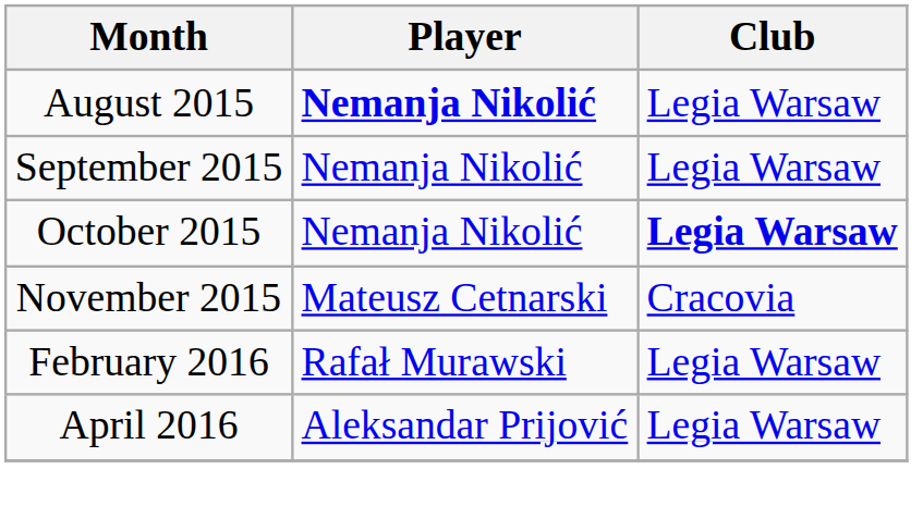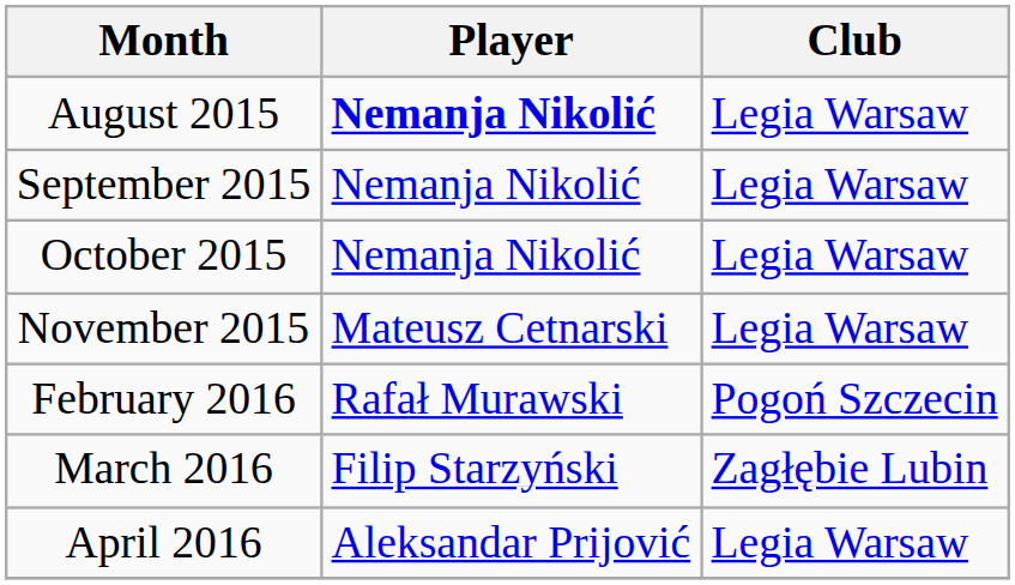 <table class="wikitable" style="text-align:center">
 <tr>
 <th>Month</th>
 <th>Player</th>
 <th>Club</th>
 </tr>
 <tr>
 <td>August 2015</td>
 <td align="left"><strong> <a href='#'>Nemanja Nikolić</a></strong></td>
 <td align="left"><a href='#'>Legia Warsaw</a></td>
 </tr>
 <tr>
 <td>September 2015</td>
 <td align="left"> <a href='#'>Nemanja Nikolić</a></td>
 <td align="left"><a href='#'>Legia Warsaw</a></td>
 </tr>
 <tr>
 <td>October 2015</td>
 <td align="left"> <a href='#'>Nemanja Nikolić</a></td>
-<td align="left"><strong><a href='#'>Legia Warsaw</a></strong></td>
+<td align="left"><a href='#'>Legia Warsaw</a></td>
 </tr>
 <tr>
 <td>November 2015</td>
 <td align="left"> <a href='#'>Mateusz Cetnarski</a></td>
-<td align="left"><a href='#'>Cracovia</a></td>
+<td align="left"><a href='#'>Legia Warsaw</a></td>
 </tr>
 <tr>
 <td>February 2016</td>
 <td align="left"> <a href='#'>Rafał Murawski</a></td>
-<td align="left"><a href='#'>Legia Warsaw</a></td>
+<td align="left"><a href='#'>Pogoń Szczecin</a></td>
+</tr>
+<tr>
+<td>March 2016</td>
+<td align="left"> <a href='#'>Filip Starzyński</a></td>
+<td align="left"><a href='#'>Zagłębie Lubin</a></td>
 </tr>
 <tr>
 <td>April 2016</td>
 <td align="left"> <a href='#'>Aleksandar Prijović</a></td>
 <td align="left"><a href='#'>Legia Warsaw</a></td>
 </tr>
 <tr>
 </tr>
 </table>
